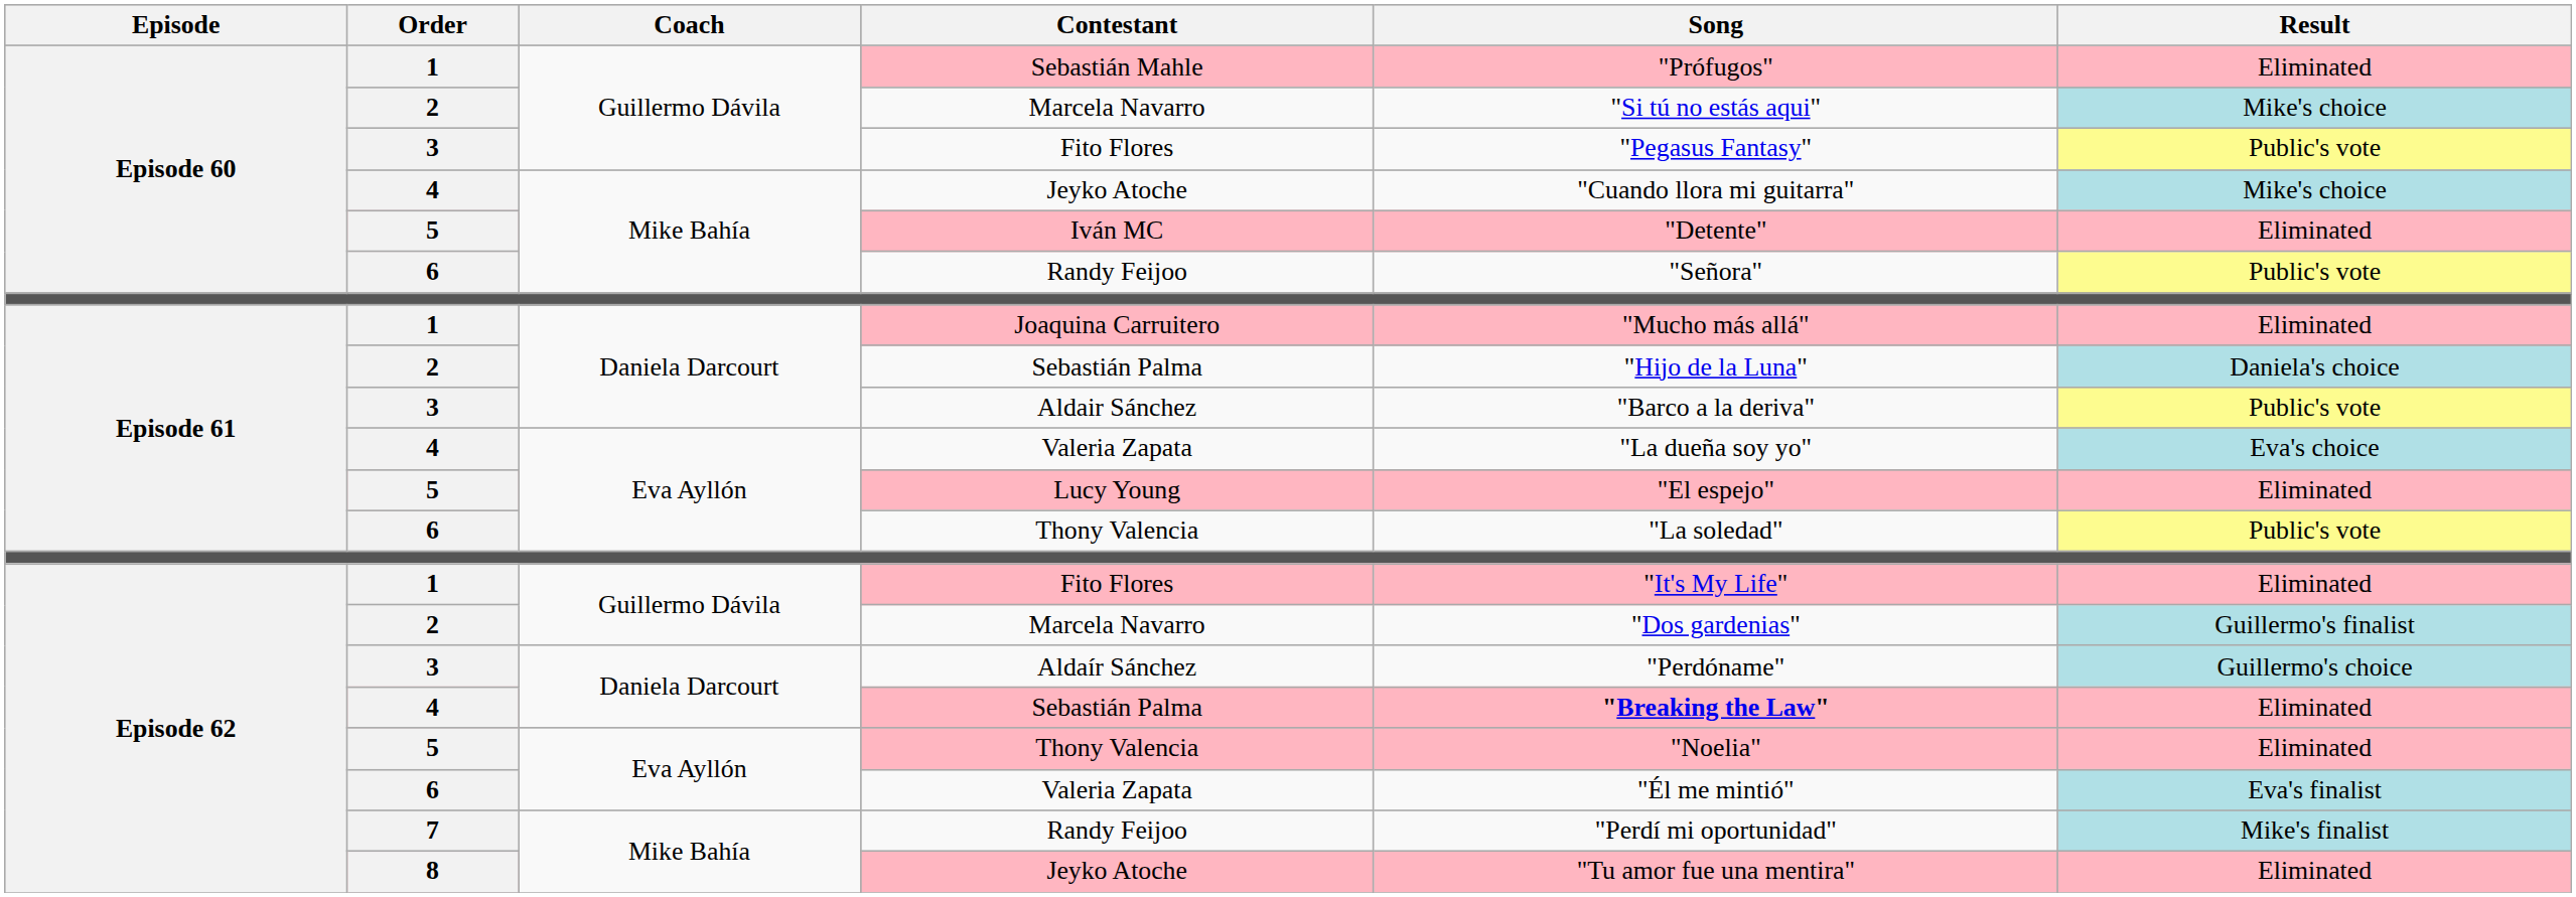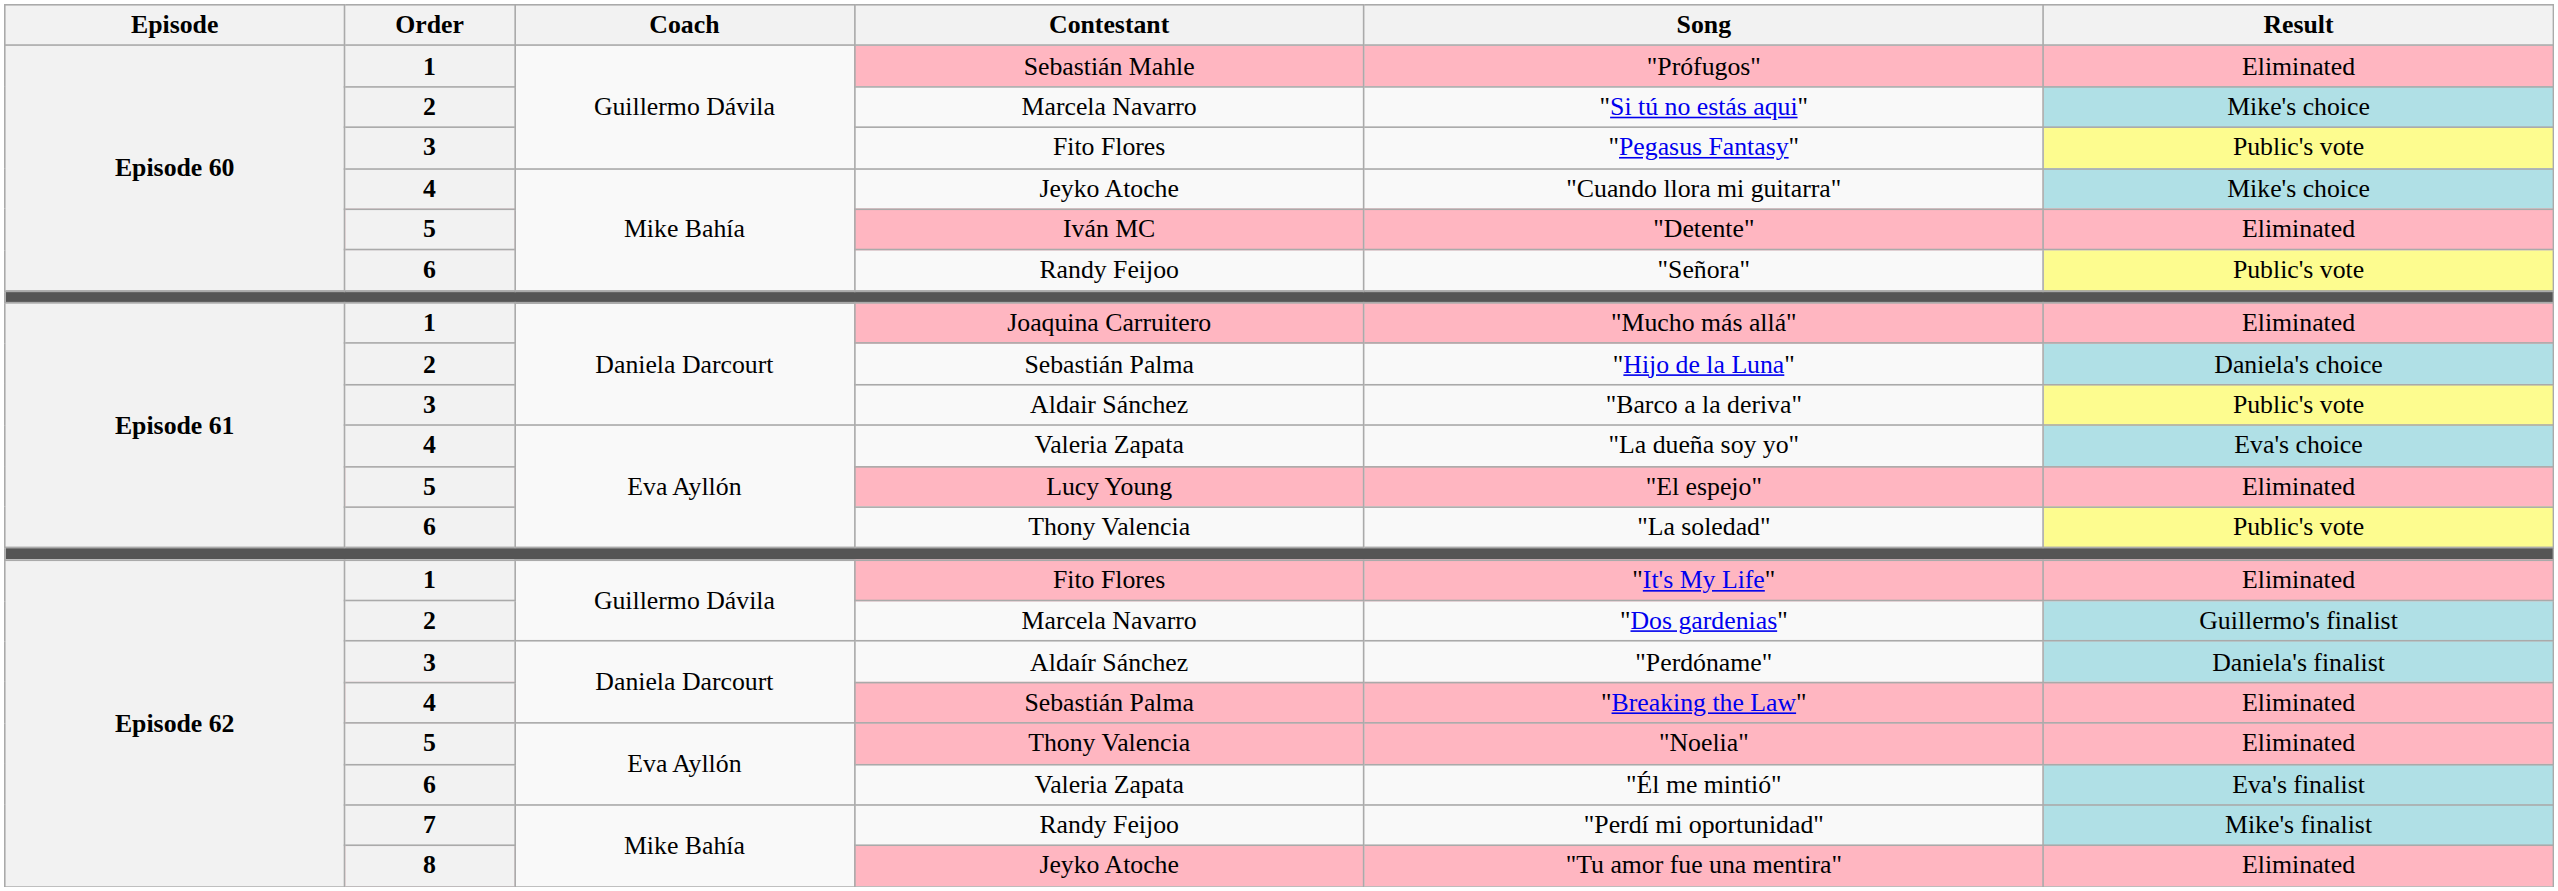 <table class="wikitable" style="text-align: center; width:100%">
 <tr>
 <th style="width:10%">Episode</th>
 <th style="width:05%">Order</th>
 <th style="width:10%">Coach</th>
 <th style="width:15%">Contestant</th>
 <th style="width:20%">Song</th>
 <th style="width:15%">Result</th>
 </tr>
 <tr>
 <th rowspan="6">Episode 60<br></th>
 <th>1</th>
 <td rowspan="3">Guillermo Dávila</td>
 <td bgcolor="lightpink">Sebastián Mahle</td>
 <td bgcolor="lightpink">"Prófugos"</td>
 <td bgcolor="lightpink">Eliminated</td>
 </tr>
 <tr>
 <th>2</th>
 <td>Marcela Navarro</td>
 <td>"<a href='#'>Si tú no estás aqui</a>"</td>
 <td bgcolor="#b0e0e6">Mike's choice</td>
 </tr>
 <tr>
 <th>3</th>
 <td>Fito Flores</td>
 <td>"<a href='#'>Pegasus Fantasy</a>"</td>
 <td bgcolor="#fdfc8f">Public's vote</td>
 </tr>
 <tr>
 <th>4</th>
 <td rowspan="3">Mike Bahía</td>
 <td>Jeyko Atoche</td>
 <td>"Cuando llora mi guitarra"</td>
 <td bgcolor="#b0e0e6">Mike's choice</td>
 </tr>
 <tr bgcolor="lightpink">
 <th>5</th>
 <td>Iván MC</td>
 <td>"Detente"</td>
 <td>Eliminated</td>
 </tr>
 <tr>
 <th>6</th>
 <td>Randy Feijoo</td>
 <td>"Señora"</td>
 <td bgcolor="#fdfc8f">Public's vote</td>
 </tr>
 <tr>
 <td colspan="10" bgcolor="#555"></td>
 </tr>
 <tr>
 <th rowspan="6">Episode 61<br></th>
 <th>1</th>
 <td rowspan="3">Daniela Darcourt</td>
 <td bgcolor="lightpink">Joaquina Carruitero</td>
 <td bgcolor="lightpink">"Mucho más allá"</td>
 <td bgcolor="lightpink">Eliminated</td>
 </tr>
 <tr>
 <th>2</th>
 <td>Sebastián Palma</td>
 <td>"<a href='#'>Hijo de la Luna</a>"</td>
 <td bgcolor="#b0e0e6">Daniela's choice</td>
 </tr>
 <tr>
 <th>3</th>
 <td>Aldair Sánchez</td>
 <td>"Barco a la deriva"</td>
 <td bgcolor="#fdfc8f">Public's vote</td>
 </tr>
 <tr>
 <th>4</th>
 <td rowspan="3">Eva Ayllón</td>
 <td>Valeria Zapata</td>
 <td>"La dueña soy yo"</td>
 <td bgcolor="#b0e0e6">Eva's choice</td>
 </tr>
 <tr bgcolor="lightpink">
 <th>5</th>
 <td>Lucy Young</td>
 <td>"El espejo"</td>
 <td>Eliminated</td>
 </tr>
 <tr>
 <th>6</th>
 <td>Thony Valencia</td>
 <td>"La soledad"</td>
 <td bgcolor="#fdfc8f">Public's vote</td>
 </tr>
 <tr>
 <td colspan="10" bgcolor="#555"></td>
 </tr>
 <tr>
 <th rowspan="8">Episode 62<br></th>
 <th>1</th>
 <td rowspan="2">Guillermo Dávila</td>
 <td bgcolor="lightpink">Fito Flores</td>
 <td bgcolor="lightpink">"<a href='#'>It's My Life</a>"</td>
 <td bgcolor="lightpink">Eliminated</td>
 </tr>
 <tr>
 <th>2</th>
 <td>Marcela Navarro</td>
 <td>"<a href='#'>Dos gardenias</a>"</td>
 <td bgcolor="#b0e0e6">Guillermo's finalist</td>
 </tr>
 <tr>
 <th>3</th>
 <td rowspan="2">Daniela Darcourt</td>
 <td>Aldaír Sánchez</td>
 <td>"Perdóname"</td>
-<td bgcolor="#b0e0e6">Guillermo's choice</td>
+<td bgcolor="#b0e0e6">Daniela's finalist</td>
 </tr>
 <tr bgcolor="lightpink">
 <th>4</th>
 <td>Sebastián Palma</td>
-<td><strong>"<a href='#'>Breaking the Law</a>"</strong></td>
+<td>"<a href='#'>Breaking the Law</a>"</td>
 <td>Eliminated</td>
 </tr>
 <tr>
 <th>5</th>
 <td rowspan="2">Eva Ayllón</td>
 <td bgcolor="lightpink">Thony Valencia</td>
 <td bgcolor="lightpink">"Noelia"</td>
 <td bgcolor="lightpink">Eliminated</td>
 </tr>
 <tr>
 <th>6</th>
 <td>Valeria Zapata</td>
 <td>"Él me mintió"</td>
 <td bgcolor="#b0e0e6">Eva's finalist</td>
 </tr>
 <tr>
 <th>7</th>
 <td rowspan="2">Mike Bahía</td>
 <td>Randy Feijoo</td>
 <td>"Perdí mi oportunidad"</td>
 <td bgcolor="#b0e0e6">Mike's finalist</td>
 </tr>
 <tr bgcolor="lightpink">
 <th>8</th>
 <td>Jeyko Atoche</td>
 <td>"Tu amor fue una mentira"</td>
 <td>Eliminated</td>
 </tr>
 </table>
